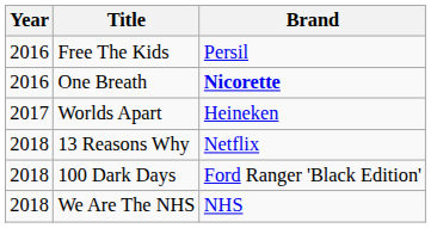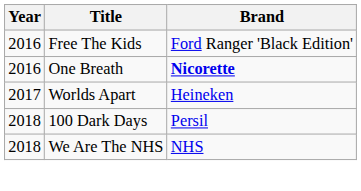 <table class="wikitable">
 <tr>
 <th>Year</th>
 <th>Title</th>
 <th>Brand</th>
 </tr>
 <tr>
 <td>2016</td>
 <td>Free The Kids</td>
-<td><a href='#'>Persil</a></td>
+<td><a href='#'>Ford</a> Ranger 'Black Edition'</td>
 </tr>
 <tr>
 <td>2016</td>
 <td>One Breath</td>
 <td><strong><a href='#'>Nicorette</a></strong></td>
 </tr>
 <tr>
 <td>2017</td>
 <td>Worlds Apart</td>
 <td><a href='#'>Heineken</a></td>
 </tr>
 <tr>
 <td>2018</td>
-<td>13 Reasons Why</td>
-<td><a href='#'>Netflix</a></td>
-</tr>
-<tr>
-<td>2018</td>
 <td>100 Dark Days</td>
-<td><a href='#'>Ford</a> Ranger 'Black Edition'</td>
+<td><a href='#'>Persil</a></td>
 </tr>
 <tr>
 <td>2018</td>
 <td>We Are The NHS</td>
 <td><a href='#'>NHS</a></td>
 </tr>
 </table>
